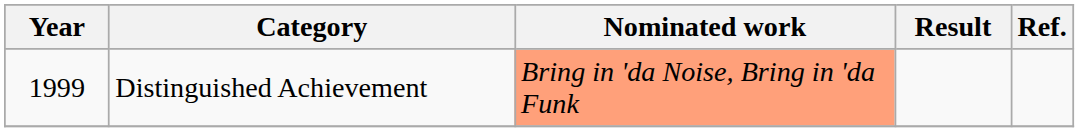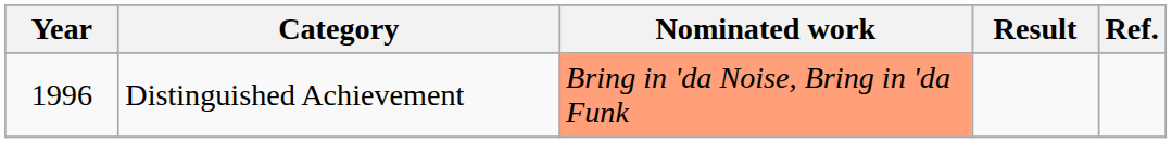 <table class=wikitable>
 <tr>
 <th scope="col" style="width:5em;">Year</th>
 <th scope="col" style="width:26em;">Category</th>
 <th scope="col" style="width:25em;">Nominated work</th>
 <th scope="col" style="width:5em;">Result</th>
 <th>Ref.</th>
 </tr>
 <tr>
-<td style="text-align:center;">1999</td>
+<td style="text-align:center;">1996</td>
 <td>Distinguished Achievement</td>
 <td style="background: lightsalmon;"><em>Bring in 'da Noise, Bring in 'da Funk</em></td>
 <td></td>
 <td></td>
 </tr>
 <tr>
 </tr>
 </table>
